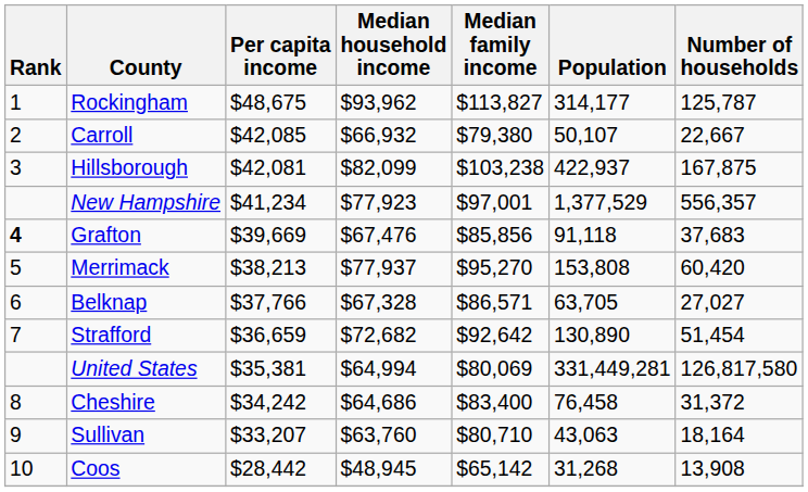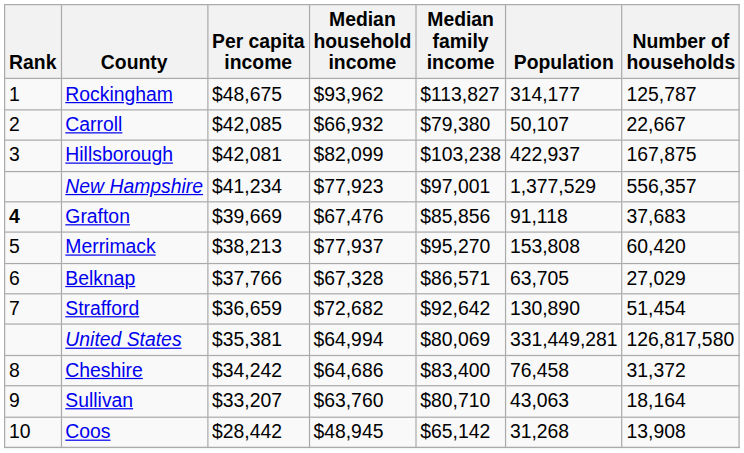 <table class="wikitable sortable">
 <tr valign=bottom>
 <th>Rank</th>
 <th>County</th>
 <th>Per capita<br>income</th>
 <th>Median<br>household<br>income</th>
 <th>Median<br>family<br>income</th>
 <th>Population</th>
 <th>Number of<br>households</th>
 </tr>
 <tr>
 <td>1</td>
 <td><a href='#'>Rockingham</a></td>
 <td>$48,675</td>
 <td>$93,962</td>
 <td>$113,827</td>
 <td>314,177</td>
 <td>125,787</td>
 </tr>
 <tr>
 <td>2</td>
 <td><a href='#'>Carroll</a></td>
 <td>$42,085</td>
 <td>$66,932</td>
 <td>$79,380</td>
 <td>50,107</td>
 <td>22,667</td>
 </tr>
 <tr>
 <td>3</td>
 <td><a href='#'>Hillsborough</a></td>
 <td>$42,081</td>
 <td>$82,099</td>
 <td>$103,238</td>
 <td>422,937</td>
 <td>167,875</td>
 </tr>
 <tr>
 <td></td>
 <td><em><a href='#'>New Hampshire</a></em></td>
 <td>$41,234</td>
 <td>$77,923</td>
 <td>$97,001</td>
 <td>1,377,529</td>
 <td>556,357</td>
 </tr>
 <tr>
 <td><strong>4</strong></td>
 <td><a href='#'>Grafton</a></td>
 <td>$39,669</td>
 <td>$67,476</td>
 <td>$85,856</td>
 <td>91,118</td>
 <td>37,683</td>
 </tr>
 <tr>
 <td>5</td>
 <td><a href='#'>Merrimack</a></td>
 <td>$38,213</td>
 <td>$77,937</td>
 <td>$95,270</td>
 <td>153,808</td>
 <td>60,420</td>
 </tr>
 <tr>
 <td>6</td>
 <td><a href='#'>Belknap</a></td>
 <td>$37,766</td>
 <td>$67,328</td>
 <td>$86,571</td>
 <td>63,705</td>
-<td>27,027</td>
+<td>27,029</td>
 </tr>
 <tr>
 <td>7</td>
 <td><a href='#'>Strafford</a></td>
 <td>$36,659</td>
 <td>$72,682</td>
 <td>$92,642</td>
 <td>130,890</td>
 <td>51,454</td>
 </tr>
 <tr>
 <td></td>
 <td><em><a href='#'>United States</a></em></td>
 <td>$35,381</td>
 <td>$64,994</td>
 <td>$80,069</td>
 <td>331,449,281</td>
 <td>126,817,580</td>
 </tr>
 <tr>
 <td>8</td>
 <td><a href='#'>Cheshire</a></td>
 <td>$34,242</td>
 <td>$64,686</td>
 <td>$83,400</td>
 <td>76,458</td>
 <td>31,372</td>
 </tr>
 <tr>
 <td>9</td>
 <td><a href='#'>Sullivan</a></td>
 <td>$33,207</td>
 <td>$63,760</td>
 <td>$80,710</td>
 <td>43,063</td>
 <td>18,164</td>
 </tr>
 <tr>
 <td>10</td>
 <td><a href='#'>Coos</a></td>
 <td>$28,442</td>
 <td>$48,945</td>
 <td>$65,142</td>
 <td>31,268</td>
 <td>13,908</td>
 </tr>
 <tr>
 </tr>
 </table>
